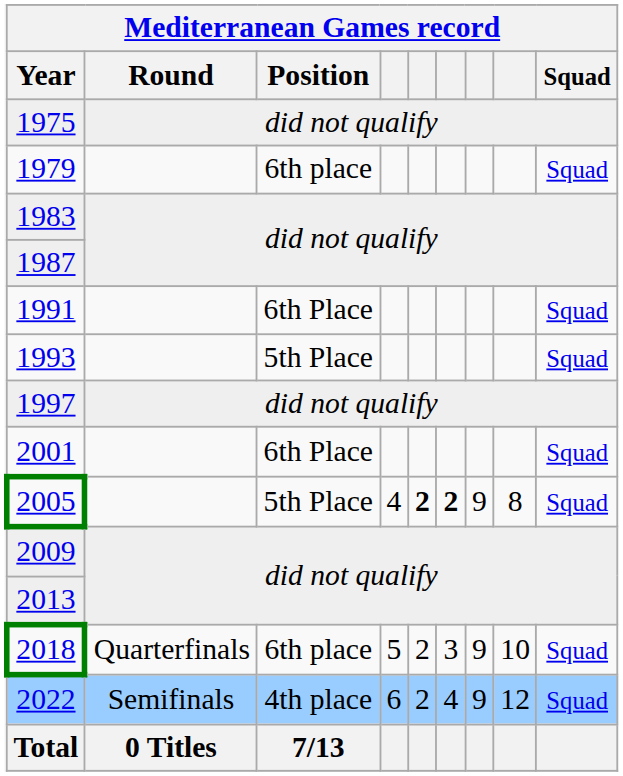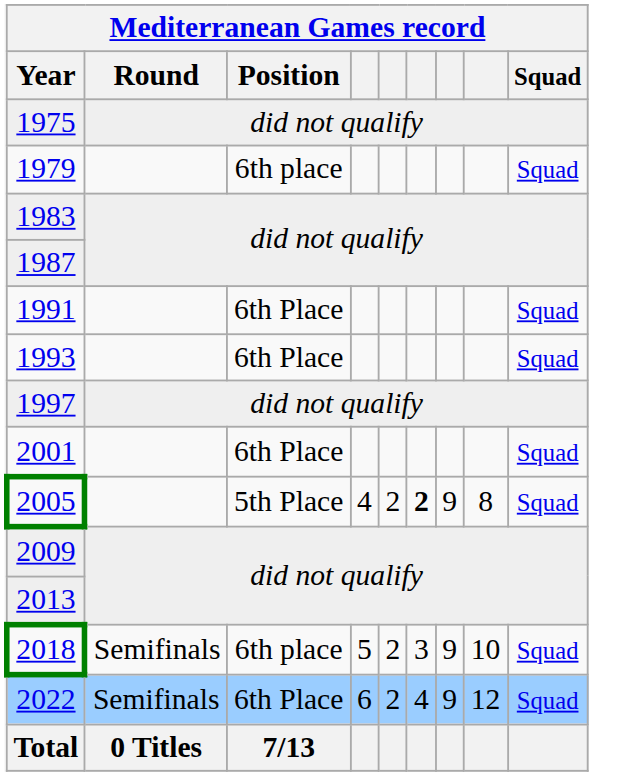 <table class="wikitable" style="text-align: center;">
 <tr>
 <th colspan=9><a href='#'>Mediterranean Games record</a></th>
 </tr>
 <tr>
 <th>Year</th>
 <th>Round</th>
 <th>Position</th>
 <th></th>
 <th></th>
 <th></th>
 <th></th>
 <th></th>
 <th><small>Squad</small></th>
 </tr>
 <tr bgcolor="efefef">
 <td> <a href='#'>1975</a></td>
 <td colspan=9><em>did not qualify</em></td>
 </tr>
 <tr>
 <td> <a href='#'>1979</a></td>
 <td></td>
 <td>6th place</td>
 <td></td>
 <td></td>
 <td></td>
 <td></td>
 <td></td>
 <td><small><a href='#'>Squad</a></small></td>
 </tr>
 <tr bgcolor="efefef">
 <td> <a href='#'>1983</a></td>
 <td colspan=9 rowspan=2><em>did not qualify</em></td>
 </tr>
 <tr bgcolor="efefef">
 <td> <a href='#'>1987</a></td>
 </tr>
 <tr>
 <td> <a href='#'>1991</a></td>
 <td></td>
 <td>6th Place</td>
 <td></td>
 <td></td>
 <td></td>
 <td></td>
 <td></td>
 <td><small><a href='#'>Squad</a></small></td>
 </tr>
 <tr>
 <td> <a href='#'>1993</a></td>
 <td></td>
-<td>5th Place</td>
+<td>6th Place</td>
 <td></td>
 <td></td>
 <td></td>
 <td></td>
 <td></td>
 <td><small><a href='#'>Squad</a></small></td>
 </tr>
 <tr bgcolor="efefef">
 <td> <a href='#'>1997</a></td>
 <td colspan=9><em>did not qualify</em></td>
 </tr>
 <tr>
 <td> <a href='#'>2001</a></td>
 <td></td>
 <td>6th Place</td>
 <td></td>
 <td></td>
 <td></td>
 <td></td>
 <td></td>
 <td><small><a href='#'>Squad</a></small></td>
 </tr>
 <tr>
 <td style="border: 3px solid green"> <a href='#'>2005</a></td>
 <td></td>
 <td>5th Place</td>
 <td>4</td>
-<td><strong>2</strong></td>
+<td>2</td>
 <td><strong>2</strong></td>
 <td>9</td>
 <td>8</td>
 <td><small><a href='#'>Squad</a></small></td>
 </tr>
 <tr bgcolor="efefef">
 <td> <a href='#'>2009</a></td>
 <td colspan=9 rowspan=2><em>did not qualify</em></td>
 </tr>
 <tr bgcolor="efefef">
 <td> <a href='#'>2013</a></td>
 </tr>
 <tr>
 <td style="border: 3px solid green"> <a href='#'>2018</a></td>
-<td>Quarterfinals</td>
+<td>Semifinals</td>
 <td>6th place</td>
 <td>5</td>
 <td>2</td>
 <td>3</td>
 <td>9</td>
 <td>10</td>
 <td><small><a href='#'>Squad</a></small></td>
 </tr>
 <tr style="background:#9acdff;">
 <td> <a href='#'>2022</a></td>
 <td>Semifinals</td>
-<td>4th place</td>
+<td>6th Place</td>
 <td>6</td>
 <td>2</td>
 <td>4</td>
 <td>9</td>
 <td>12</td>
 <td><small><a href='#'>Squad</a></small></td>
 </tr>
 <tr>
 <th>Total</th>
 <th>0 Titles</th>
 <th>7/13</th>
 <th></th>
 <th></th>
 <th></th>
 <th></th>
 <th></th>
 <th></th>
 </tr>
 </table>
